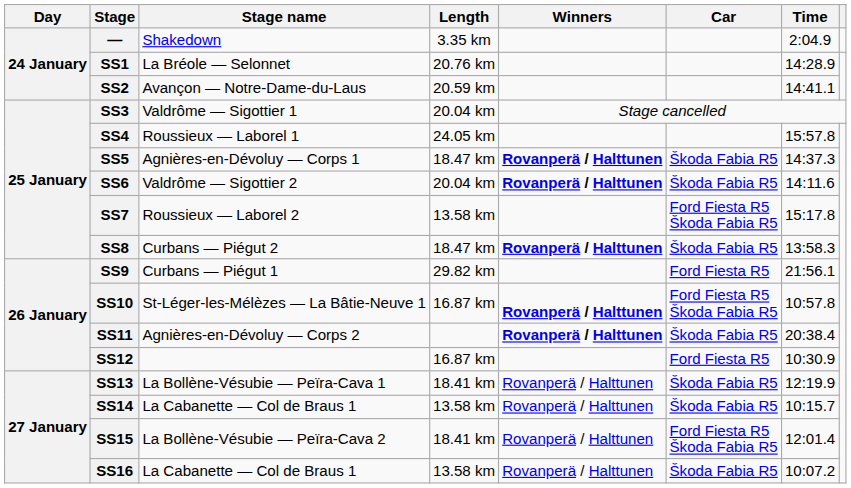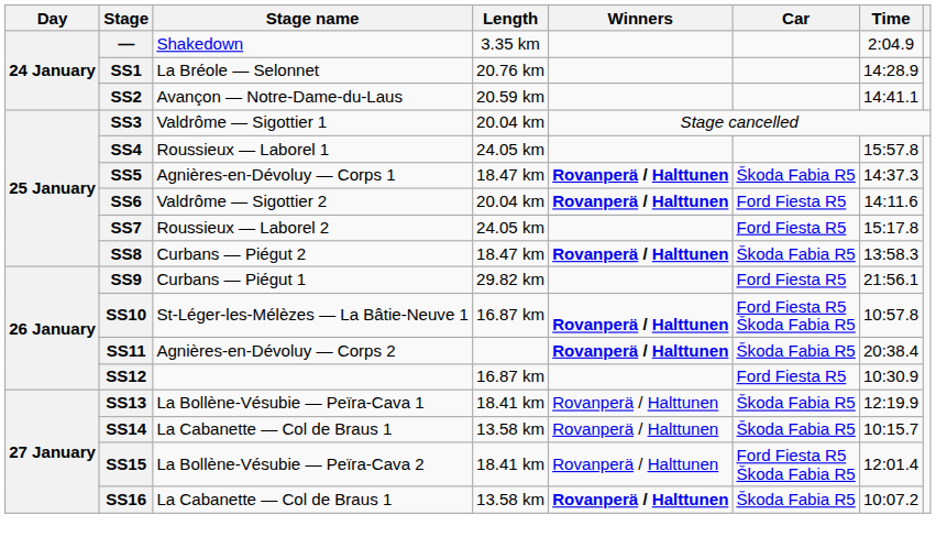 <table class="wikitable" style="font-size: 85%;">
 <tr>
 <th>Day</th>
 <th>Stage</th>
 <th>Stage name</th>
 <th>Length</th>
 <th>Winners</th>
 <th>Car</th>
 <th>Time</th>
 <th></th>
 </tr>
 <tr>
 <th rowspan="3">24 January</th>
 <th>—</th>
 <td><a href='#'>Shakedown</a></td>
 <td align="center">3.35 km</td>
 <td></td>
 <td></td>
 <td align="center">2:04.9</td>
 <td></td>
 </tr>
 <tr>
 <th>SS1</th>
 <td>La Bréole — Selonnet</td>
 <td align="center">20.76 km</td>
 <td></td>
 <td></td>
 <td align="center">14:28.9</td>
 <td rowspan="2"></td>
 </tr>
 <tr>
 <th>SS2</th>
 <td>Avançon — Notre-Dame-du-Laus</td>
 <td align="center">20.59 km</td>
 <td></td>
 <td></td>
 <td align="center">14:41.1</td>
 </tr>
 <tr>
 <th rowspan="6">25 January</th>
 <th>SS3</th>
 <td>Valdrôme — Sigottier 1</td>
 <td align="center">20.04 km</td>
 <td colspan="4" align="center"><em>Stage cancelled</em></td>
 </tr>
 <tr>
 <th>SS4</th>
 <td>Roussieux — Laborel 1</td>
 <td align="center">24.05 km</td>
 <td></td>
 <td></td>
 <td align="center">15:57.8</td>
 <td rowspan="13"></td>
 </tr>
 <tr>
 <th>SS5</th>
 <td>Agnières-en-Dévoluy — Corps 1</td>
 <td align="center">18.47 km</td>
 <td><strong><a href='#'>Rovanperä</a> / <a href='#'>Halttunen</a></strong></td>
 <td><a href='#'>Škoda Fabia R5</a></td>
 <td align="center">14:37.3</td>
 </tr>
 <tr>
 <th>SS6</th>
 <td>Valdrôme — Sigottier 2</td>
 <td align="center">20.04 km</td>
 <td><strong><a href='#'>Rovanperä</a> / <a href='#'>Halttunen</a></strong></td>
-<td><a href='#'>Škoda Fabia R5</a></td>
+<td><a href='#'>Ford Fiesta R5</a></td>
 <td align="center">14:11.6</td>
 </tr>
 <tr>
 <th>SS7</th>
 <td>Roussieux — Laborel 2</td>
-<td align="center">13.58 km</td>
+<td align="center">24.05 km</td>
 <td><strong></strong></td>
-<td><a href='#'>Ford Fiesta R5</a><br><a href='#'>Škoda Fabia R5</a></td>
+<td><a href='#'>Ford Fiesta R5</a></td>
 <td align="center">15:17.8</td>
 </tr>
 <tr>
 <th>SS8</th>
 <td>Curbans — Piégut 2</td>
 <td align="center">18.47 km</td>
 <td><strong><a href='#'>Rovanperä</a> / <a href='#'>Halttunen</a></strong></td>
 <td><a href='#'>Škoda Fabia R5</a></td>
 <td align="center">13:58.3</td>
 </tr>
 <tr>
 <th rowspan="4">26 January</th>
 <th>SS9</th>
 <td>Curbans — Piégut 1</td>
 <td align="center">29.82 km</td>
 <td><strong></strong></td>
 <td><a href='#'>Ford Fiesta R5</a></td>
 <td align="center">21:56.1</td>
 </tr>
 <tr>
 <th>SS10</th>
 <td>St-Léger-les-Mélèzes — La Bâtie-Neuve 1</td>
 <td align="center">16.87 km</td>
 <td><strong><br><a href='#'>Rovanperä</a> / <a href='#'>Halttunen</a></strong></td>
 <td><a href='#'>Ford Fiesta R5</a><br><a href='#'>Škoda Fabia R5</a></td>
 <td align="center">10:57.8</td>
 </tr>
 <tr>
 <th>SS11</th>
 <td>Agnières-en-Dévoluy — Corps 2</td>
 <td align="center"></td>
 <td><strong><a href='#'>Rovanperä</a> / <a href='#'>Halttunen</a></strong></td>
 <td><a href='#'>Škoda Fabia R5</a></td>
 <td align="center">20:38.4</td>
 </tr>
 <tr>
 <th>SS12</th>
 <td></td>
 <td align="center">16.87 km</td>
 <td><strong></strong></td>
 <td><a href='#'>Ford Fiesta R5</a></td>
 <td align="center">10:30.9</td>
 </tr>
 <tr>
 <th rowspan="4">27 January</th>
 <th>SS13</th>
 <td>La Bollène-Vésubie — Peïra-Cava 1</td>
 <td align="center">18.41 km</td>
 <td><a href='#'>Rovanperä</a> / <a href='#'>Halttunen</a></td>
 <td><a href='#'>Škoda Fabia R5</a></td>
 <td align="center">12:19.9</td>
 </tr>
 <tr>
 <th>SS14</th>
 <td>La Cabanette — Col de Braus 1</td>
 <td align="center">13.58 km</td>
 <td><a href='#'>Rovanperä</a> / <a href='#'>Halttunen</a></td>
 <td><a href='#'>Škoda Fabia R5</a></td>
 <td align="center">10:15.7</td>
 </tr>
 <tr>
 <th>SS15</th>
 <td>La Bollène-Vésubie — Peïra-Cava 2</td>
 <td align="center">18.41 km</td>
 <td><a href='#'>Rovanperä</a> / <a href='#'>Halttunen</a></td>
 <td><a href='#'>Ford Fiesta R5</a><br><a href='#'>Škoda Fabia R5</a></td>
 <td align="center">12:01.4</td>
 </tr>
 <tr>
 <th>SS16</th>
 <td>La Cabanette — Col de Braus 1</td>
 <td align="center">13.58 km</td>
-<td><a href='#'>Rovanperä</a> / <a href='#'>Halttunen</a></td>
+<td><strong><a href='#'>Rovanperä</a> / <a href='#'>Halttunen</a></strong></td>
 <td><a href='#'>Škoda Fabia R5</a></td>
 <td align="center">10:07.2</td>
 </tr>
 </table>
